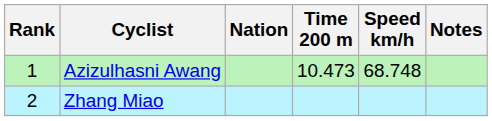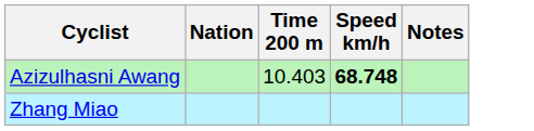 <table class="wikitable sortable" style="text-align:center;">
 <tr>
-<th>Rank</th>
 <th>Cyclist</th>
 <th>Nation</th>
 <th>Time<br>200 m</th>
 <th>Speed<br>km/h</th>
 <th>Notes</th>
 </tr>
 <tr bgcolor=bbf3bb>
-<td>1</td>
 <td align=left><a href='#'>Azizulhasni Awang</a></td>
 <td align=left></td>
-<td>10.473</td>
-<td>68.748</td>
+<td>10.403</td>
+<td><strong>68.748</strong></td>
 <td></td>
 </tr>
 <tr bgcolor=bbf3ff>
-<td>2</td>
 <td align=left><a href='#'>Zhang Miao</a></td>
 <td align=left></td>
 <td></td>
 <td></td>
 <td></td>
 </tr>
 </table>
